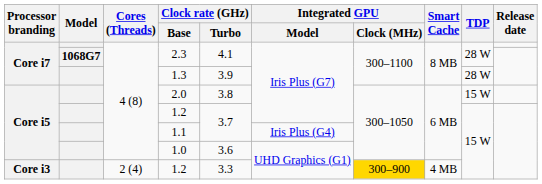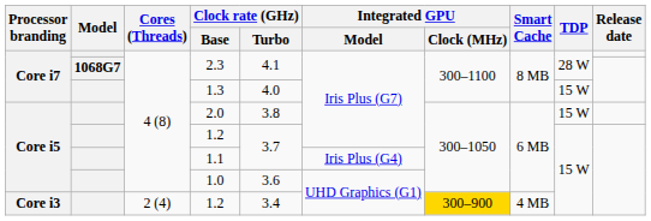 <table class="wikitable sortable nowrap" style="text-align: center;">
 <tr>
 <th class="unsortable" rowspan="2">Processor<br>branding</th>
 <th rowspan="2">Model</th>
 <th class="unsortable" rowspan="2"><a href='#'>Cores</a><br>(<a href='#'>Threads</a>)</th>
 <th colspan="2"><a href='#'>Clock rate</a> (GHz)</th>
 <th colspan="2">Integrated <a href='#'>GPU</a></th>
 <th class="unsortable" rowspan="2"><a href='#'>Smart<br>Cache</a></th>
 <th rowspan="2"><a href='#'>TDP</a></th>
 <th rowspan="2">Release<br>date</th>
 </tr>
 <tr>
 <th class="unsortable">Base</th>
 <th class="unsortable">Turbo</th>
 <th class="unsortable">Model</th>
 <th class="unsortable">Clock (MHz)</th>
 </tr>
 <tr>
 <th rowspan="3">Core i7</th>
 <th style="text-align:left;" data-sort-value="sku8"></th>
 <td rowspan="7">4 (8)</td>
 <td rowspan="2">2.3</td>
 <td rowspan="2">4.1</td>
 <td rowspan="5"><a href='#'>Iris Plus (G7)</a></td>
 <td rowspan="3">300–1100</td>
 <td rowspan="3">8 MB</td>
 <td rowspan="2">28 W</td>
 <td></td>
 </tr>
 <tr>
 <th style="text-align:left;" data-sort-value="sku7">1068G7</th>
 <td rowspan="2"></td>
 </tr>
 <tr>
 <th style="text-align:left;" data-sort-value="sku6"></th>
 <td>1.3</td>
-<td>3.9</td>
-<td>28 W</td>
+<td>4.0</td>
+<td>15 W</td>
 </tr>
 <tr>
 <th rowspan="4">Core i5</th>
 <th style="text-align:left;" data-sort-value="sku5"></th>
 <td>2.0</td>
 <td>3.8</td>
 <td rowspan="4">300–1050</td>
 <td rowspan="4">6 MB</td>
 <td>15 W</td>
 <td></td>
 </tr>
 <tr>
 <th style="text-align:left;" data-sort-value="sku4"></th>
 <td>1.2</td>
 <td rowspan="2">3.7</td>
 <td rowspan="4">15 W</td>
 <td rowspan="4"></td>
 </tr>
 <tr>
 <th style="text-align:left;" data-sort-value="sku3"></th>
 <td>1.1</td>
 <td><a href='#'>Iris Plus (G4)</a></td>
 </tr>
 <tr>
 <th style="text-align:left;" data-sort-value="sku2"></th>
 <td>1.0</td>
 <td>3.6</td>
 <td rowspan="2"><a href='#'>UHD Graphics (G1)</a></td>
 </tr>
 <tr>
 <th rowspan=1>Core i3</th>
 <th style="text-align:left;" data-sort-value="sku1"></th>
 <td>2 (4)</td>
 <td>1.2</td>
-<td>3.3</td>
+<td>3.4</td>
 <td style="background: gold;">300–900</td>
 <td>4 MB</td>
 </tr>
 </table>
